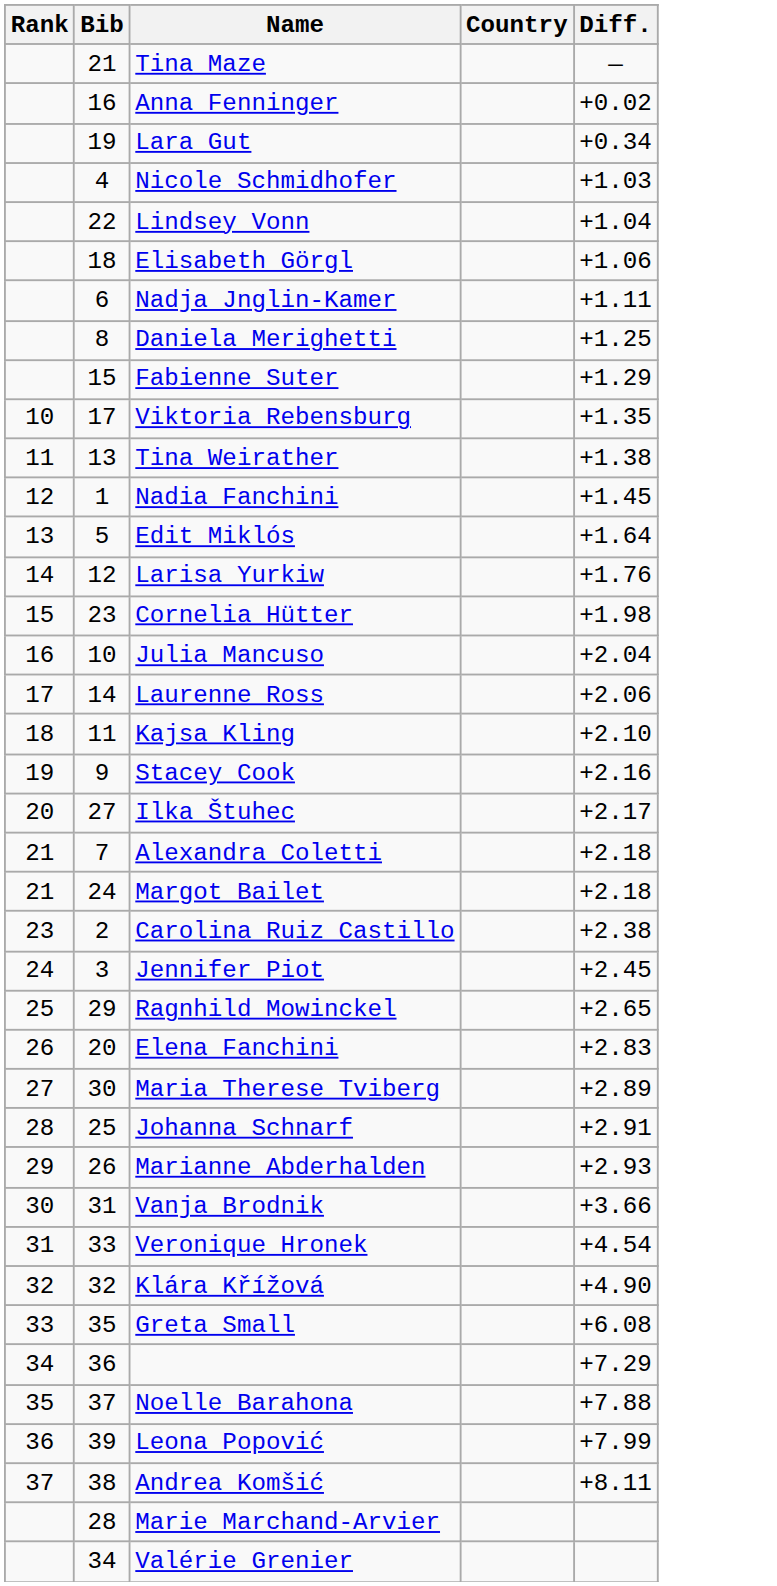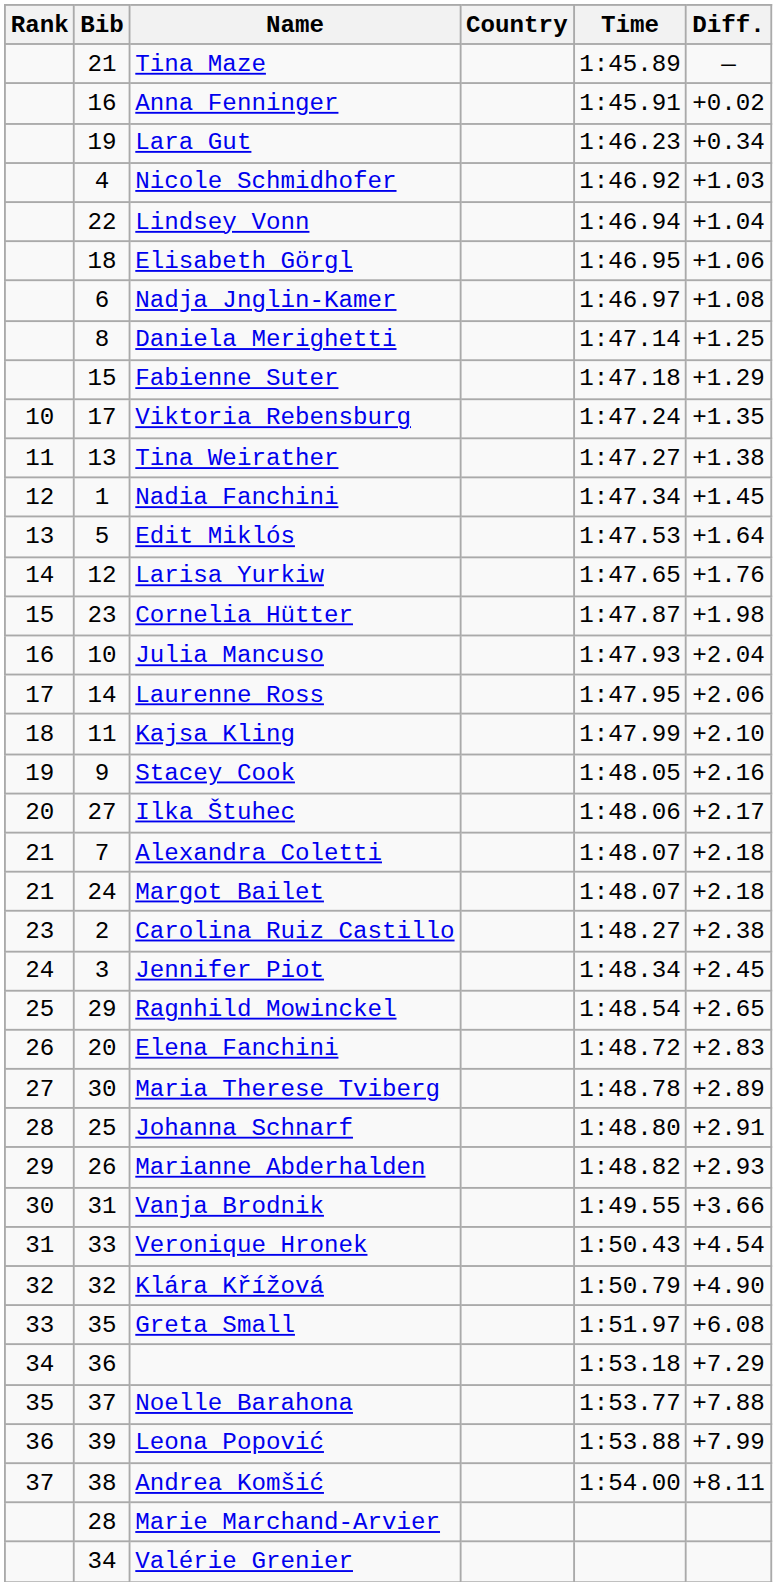 <table class="wikitable sortable" style="text-align:center">
 <tr>
 <th>Rank</th>
 <th>Bib</th>
 <th>Name</th>
 <th>Country</th>
+<th>Time</th>
 <th>Diff.</th>
 </tr>
 <tr>
 <td></td>
 <td>21</td>
 <td align=left><a href='#'>Tina Maze</a></td>
 <td align=left></td>
+<td>1:45.89</td>
 <td>—</td>
 </tr>
 <tr>
 <td></td>
 <td>16</td>
 <td align=left><a href='#'>Anna Fenninger</a></td>
 <td align=left></td>
+<td>1:45.91</td>
 <td>+0.02</td>
 </tr>
 <tr>
 <td></td>
 <td>19</td>
 <td align=left><a href='#'>Lara Gut</a></td>
 <td align=left> </td>
+<td>1:46.23</td>
 <td>+0.34</td>
 </tr>
 <tr>
 <td></td>
 <td>4</td>
 <td align=left><a href='#'>Nicole Schmidhofer</a></td>
 <td align=left></td>
+<td>1:46.92</td>
 <td>+1.03</td>
 </tr>
 <tr>
 <td></td>
 <td>22</td>
 <td align=left><a href='#'>Lindsey Vonn</a></td>
 <td align=left></td>
+<td>1:46.94</td>
 <td>+1.04</td>
 </tr>
 <tr>
 <td></td>
 <td>18</td>
 <td align=left><a href='#'>Elisabeth Görgl</a></td>
 <td align=left></td>
+<td>1:46.95</td>
 <td>+1.06</td>
 </tr>
 <tr>
 <td></td>
 <td>6</td>
 <td align=left><a href='#'>Nadja Jnglin-Kamer</a></td>
 <td align=left> </td>
-<td>+1.11</td>
+<td>1:46.97</td>
+<td>+1.08</td>
 </tr>
 <tr>
 <td></td>
 <td>8</td>
 <td align=left><a href='#'>Daniela Merighetti</a></td>
 <td align=left></td>
+<td>1:47.14</td>
 <td>+1.25</td>
 </tr>
 <tr>
 <td></td>
 <td>15</td>
 <td align=left><a href='#'>Fabienne Suter</a></td>
 <td align=left> </td>
+<td>1:47.18</td>
 <td>+1.29</td>
 </tr>
 <tr>
 <td>10</td>
 <td>17</td>
 <td align=left><a href='#'>Viktoria Rebensburg</a></td>
 <td align=left></td>
+<td>1:47.24</td>
 <td>+1.35</td>
 </tr>
 <tr>
 <td>11</td>
 <td>13</td>
 <td align=left><a href='#'>Tina Weirather</a></td>
 <td align=left></td>
+<td>1:47.27</td>
 <td>+1.38</td>
 </tr>
 <tr>
 <td>12</td>
 <td>1</td>
 <td align=left><a href='#'>Nadia Fanchini</a></td>
 <td align=left></td>
+<td>1:47.34</td>
 <td>+1.45</td>
 </tr>
 <tr>
 <td>13</td>
 <td>5</td>
 <td align=left><a href='#'>Edit Miklós</a></td>
 <td align=left></td>
+<td>1:47.53</td>
 <td>+1.64</td>
 </tr>
 <tr>
 <td>14</td>
 <td>12</td>
 <td align=left><a href='#'>Larisa Yurkiw</a></td>
 <td align=left></td>
+<td>1:47.65</td>
 <td>+1.76</td>
 </tr>
 <tr>
 <td>15</td>
 <td>23</td>
 <td align=left><a href='#'>Cornelia Hütter</a></td>
 <td align=left></td>
+<td>1:47.87</td>
 <td>+1.98</td>
 </tr>
 <tr>
 <td>16</td>
 <td>10</td>
 <td align=left><a href='#'>Julia Mancuso</a></td>
 <td align=left></td>
+<td>1:47.93</td>
 <td>+2.04</td>
 </tr>
 <tr>
 <td>17</td>
 <td>14</td>
 <td align=left><a href='#'>Laurenne Ross</a></td>
 <td align=left></td>
+<td>1:47.95</td>
 <td>+2.06</td>
 </tr>
 <tr>
 <td>18</td>
 <td>11</td>
 <td align=left><a href='#'>Kajsa Kling</a></td>
 <td align=left></td>
+<td>1:47.99</td>
 <td>+2.10</td>
 </tr>
 <tr>
 <td>19</td>
 <td>9</td>
 <td align=left><a href='#'>Stacey Cook</a></td>
 <td align=left></td>
+<td>1:48.05</td>
 <td>+2.16</td>
 </tr>
 <tr>
 <td>20</td>
 <td>27</td>
 <td align=left><a href='#'>Ilka Štuhec</a></td>
 <td align=left></td>
+<td>1:48.06</td>
 <td>+2.17</td>
 </tr>
 <tr>
 <td>21</td>
 <td>7</td>
 <td align=left><a href='#'>Alexandra Coletti</a></td>
 <td align=left></td>
+<td>1:48.07</td>
 <td>+2.18</td>
 </tr>
 <tr>
 <td>21</td>
 <td>24</td>
 <td align=left><a href='#'>Margot Bailet</a></td>
 <td align=left></td>
+<td>1:48.07</td>
 <td>+2.18</td>
 </tr>
 <tr>
 <td>23</td>
 <td>2</td>
 <td align=left><a href='#'>Carolina Ruiz Castillo</a></td>
 <td align=left></td>
+<td>1:48.27</td>
 <td>+2.38</td>
 </tr>
 <tr>
 <td>24</td>
 <td>3</td>
 <td align=left><a href='#'>Jennifer Piot</a></td>
 <td align=left></td>
+<td>1:48.34</td>
 <td>+2.45</td>
 </tr>
 <tr>
 <td>25</td>
 <td>29</td>
 <td align=left><a href='#'>Ragnhild Mowinckel</a></td>
 <td align=left></td>
+<td>1:48.54</td>
 <td>+2.65</td>
 </tr>
 <tr>
 <td>26</td>
 <td>20</td>
 <td align=left><a href='#'>Elena Fanchini</a></td>
 <td align=left></td>
+<td>1:48.72</td>
 <td>+2.83</td>
 </tr>
 <tr>
 <td>27</td>
 <td>30</td>
 <td align=left><a href='#'>Maria Therese Tviberg</a></td>
 <td align=left></td>
+<td>1:48.78</td>
 <td>+2.89</td>
 </tr>
 <tr>
 <td>28</td>
 <td>25</td>
 <td align=left><a href='#'>Johanna Schnarf</a></td>
 <td align=left></td>
+<td>1:48.80</td>
 <td>+2.91</td>
 </tr>
 <tr>
 <td>29</td>
 <td>26</td>
 <td align=left><a href='#'>Marianne Abderhalden</a></td>
 <td align=left> </td>
+<td>1:48.82</td>
 <td>+2.93</td>
 </tr>
 <tr>
 <td>30</td>
 <td>31</td>
 <td align=left><a href='#'>Vanja Brodnik</a></td>
 <td align=left></td>
+<td>1:49.55</td>
 <td>+3.66</td>
 </tr>
 <tr>
 <td>31</td>
 <td>33</td>
 <td align=left><a href='#'>Veronique Hronek</a></td>
 <td align=left></td>
+<td>1:50.43</td>
 <td>+4.54</td>
 </tr>
 <tr>
 <td>32</td>
 <td>32</td>
 <td align=left><a href='#'>Klára Křížová</a></td>
 <td align=left></td>
+<td>1:50.79</td>
 <td>+4.90</td>
 </tr>
 <tr>
 <td>33</td>
 <td>35</td>
 <td align=left><a href='#'>Greta Small</a></td>
 <td align=left></td>
+<td>1:51.97</td>
 <td>+6.08</td>
 </tr>
 <tr>
 <td>34</td>
 <td>36</td>
 <td align=left></td>
 <td align=left></td>
+<td>1:53.18</td>
 <td>+7.29</td>
 </tr>
 <tr>
 <td>35</td>
 <td>37</td>
 <td align=left><a href='#'>Noelle Barahona</a></td>
 <td align=left></td>
+<td>1:53.77</td>
 <td>+7.88</td>
 </tr>
 <tr>
 <td>36</td>
 <td>39</td>
 <td align=left><a href='#'>Leona Popović</a></td>
 <td align=left></td>
+<td>1:53.88</td>
 <td>+7.99</td>
 </tr>
 <tr>
 <td>37</td>
 <td>38</td>
 <td align=left><a href='#'>Andrea Komšić</a></td>
 <td align=left></td>
+<td>1:54.00</td>
 <td>+8.11</td>
 </tr>
 <tr>
 <td></td>
 <td>28</td>
 <td align=left><a href='#'>Marie Marchand-Arvier</a></td>
 <td align=left></td>
 <td></td>
+<td></td>
 </tr>
 <tr>
 <td></td>
 <td>34</td>
 <td align=left><a href='#'>Valérie Grenier</a></td>
 <td align=left></td>
 <td></td>
+<td></td>
 </tr>
 </table>
